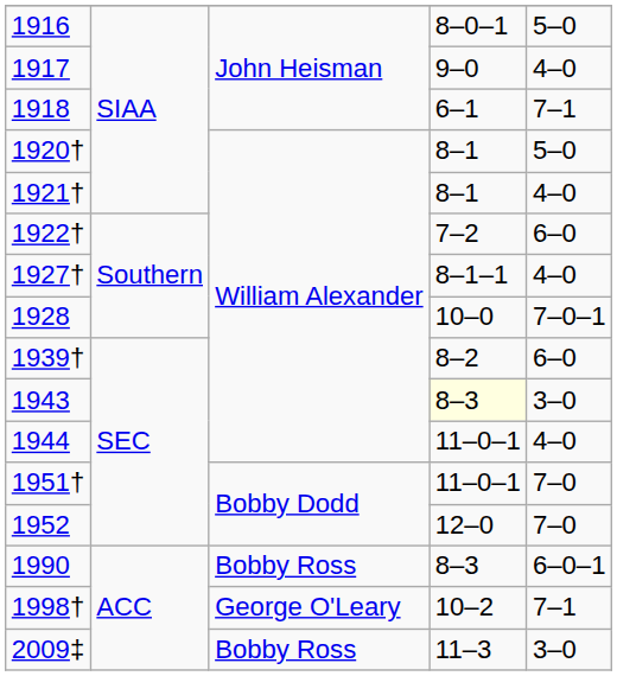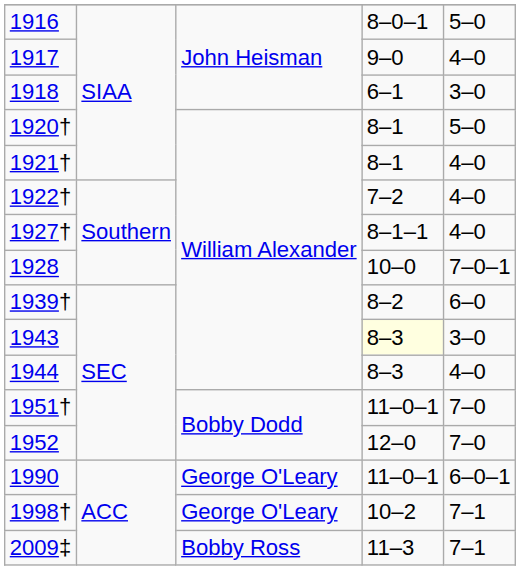 <table class="wikitable">
 <tr>
 </tr>
 <tr>
 <td><a href='#'>1916</a></td>
 <td rowspan="5"><a href='#'>SIAA</a></td>
 <td rowspan="3"><a href='#'>John Heisman</a></td>
 <td>8–0–1</td>
 <td>5–0</td>
 </tr>
 <tr>
 <td><a href='#'>1917</a></td>
 <td>9–0</td>
 <td>4–0</td>
 </tr>
 <tr>
 <td><a href='#'>1918</a></td>
 <td>6–1</td>
-<td>7–1</td>
+<td>3–0</td>
 </tr>
 <tr>
 <td><a href='#'>1920</a>†</td>
 <td rowspan="8"><a href='#'>William Alexander</a></td>
 <td>8–1</td>
 <td>5–0</td>
 </tr>
 <tr>
 <td><a href='#'>1921</a>†</td>
 <td>8–1</td>
 <td>4–0</td>
 </tr>
 <tr>
 <td><a href='#'>1922</a>†</td>
 <td rowspan="3"><a href='#'>Southern</a></td>
 <td>7–2</td>
-<td>6–0</td>
+<td>4–0</td>
 </tr>
 <tr>
 <td><a href='#'>1927</a>†</td>
 <td>8–1–1</td>
 <td>4–0</td>
 </tr>
 <tr>
 <td><a href='#'>1928</a></td>
 <td>10–0</td>
 <td>7–0–1</td>
 </tr>
 <tr>
 <td><a href='#'>1939</a>†</td>
 <td rowspan="5"><a href='#'>SEC</a></td>
 <td>8–2</td>
 <td>6–0</td>
 </tr>
 <tr>
 <td><a href='#'>1943</a></td>
 <td style="background: lightyellow;">8–3</td>
 <td>3–0</td>
 </tr>
 <tr>
 <td><a href='#'>1944</a></td>
-<td>11–0–1</td>
+<td>8–3</td>
 <td>4–0</td>
 </tr>
 <tr>
 <td><a href='#'>1951</a>†</td>
 <td rowspan="2"><a href='#'>Bobby Dodd</a></td>
 <td>11–0–1</td>
 <td>7–0</td>
 </tr>
 <tr>
 <td><a href='#'>1952</a></td>
 <td>12–0</td>
 <td>7–0</td>
 </tr>
 <tr>
 <td><a href='#'>1990</a></td>
 <td rowspan="3"><a href='#'>ACC</a></td>
-<td><a href='#'>Bobby Ross</a></td>
-<td>8–3</td>
+<td><a href='#'>George O'Leary</a></td>
+<td>11–0–1</td>
 <td>6–0–1</td>
 </tr>
 <tr>
 <td><a href='#'>1998</a>†</td>
 <td><a href='#'>George O'Leary</a></td>
 <td>10–2</td>
 <td>7–1</td>
 </tr>
 <tr>
 <td><a href='#'>2009</a>‡</td>
 <td><a href='#'>Bobby Ross</a></td>
 <td>11–3</td>
-<td>3–0</td>
+<td>7–1</td>
 </tr>
 </table>
